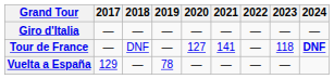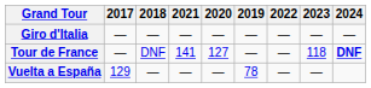 <table class="wikitable plainrowheaders">
 <tr>
 <th scope="col"><a href='#'>Grand Tour</a></th>
 <th scope="col">2017</th>
 <th scope="col">2018</th>
+<th scope="col">2021</th>
+<th scope="col">2020</th>
 <th scope="col">2019</th>
-<th scope="col">2020</th>
-<th scope="col">2021</th>
 <th scope="col">2022</th>
 <th scope="col">2023</th>
 <th scope="col">2024</th>
 </tr>
 <tr style="text-align:center;">
 <th scope="row"> <a href='#'>Giro d'Italia</a></th>
 <td>—</td>
 <td>—</td>
 <td>—</td>
 <td>—</td>
 <td>—</td>
 <td>—</td>
 <td>—</td>
 <td>—</td>
 </tr>
 <tr style="text-align:center;">
 <th scope="row"> <a href='#'>Tour de France</a></th>
 <td>—</td>
 <td><a href='#'>DNF</a></td>
+<td><a href='#'>141</a></td>
+<td><a href='#'>127</a></td>
 <td>—</td>
-<td><a href='#'>127</a></td>
-<td><a href='#'>141</a></td>
 <td>—</td>
 <td><a href='#'>118</a></td>
 <td><strong><a href='#'>DNF</a></strong></td>
 </tr>
 <tr style="text-align:center;">
 <th scope="row"> <a href='#'>Vuelta a España</a></th>
 <td><a href='#'>129</a></td>
 <td>—</td>
-<td><a href='#'>78</a></td>
 <td>—</td>
 <td>—</td>
+<td><a href='#'>78</a></td>
 <td>—</td>
 <td>—</td>
 <td></td>
 </tr>
 </table>
